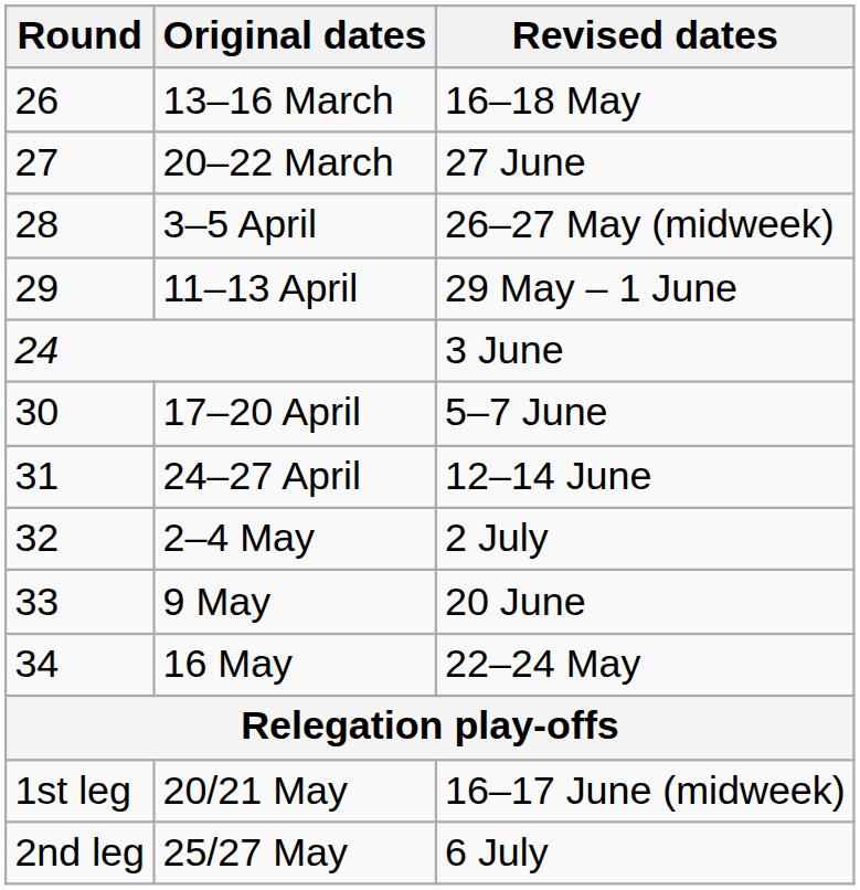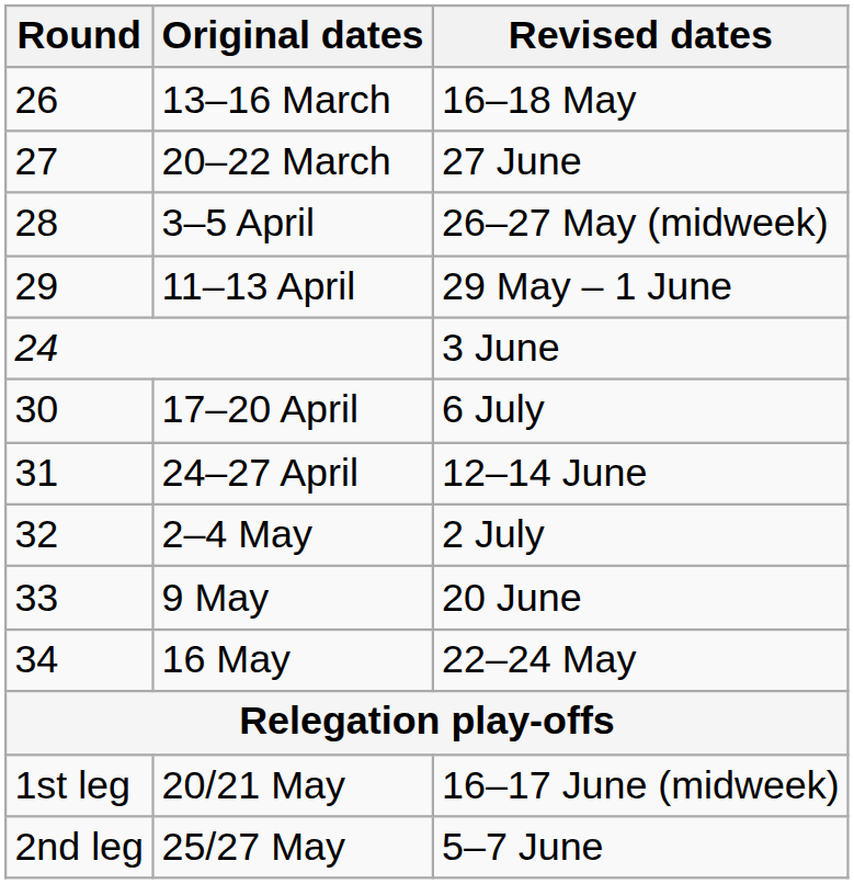 <table class="wikitable">
 <tr>
 <th>Round</th>
 <th>Original dates</th>
 <th>Revised dates</th>
 </tr>
 <tr>
 <td>26</td>
 <td>13–16 March</td>
 <td>16–18 May</td>
 </tr>
 <tr>
 <td>27</td>
 <td>20–22 March</td>
 <td>27 June</td>
 </tr>
 <tr>
 <td>28</td>
 <td>3–5 April</td>
 <td>26–27 May (midweek)</td>
 </tr>
 <tr>
 <td>29</td>
 <td>11–13 April</td>
 <td>29 May – 1 June</td>
 </tr>
 <tr>
 <td colspan="2"><em>24 </em></td>
 <td>3 June</td>
 </tr>
 <tr>
 <td>30</td>
 <td>17–20 April</td>
-<td>5–7 June</td>
+<td>6 July</td>
 </tr>
 <tr>
 <td>31</td>
 <td>24–27 April</td>
 <td>12–14 June</td>
 </tr>
 <tr>
 <td>32</td>
 <td>2–4 May</td>
 <td>2 July</td>
 </tr>
 <tr>
 <td>33</td>
 <td>9 May</td>
 <td>20 June</td>
 </tr>
 <tr>
 <td>34</td>
 <td>16 May</td>
 <td>22–24 May</td>
 </tr>
 <tr>
 <td colspan="3" style="text-align:center; background:whitesmoke;"><strong>Relegation play-offs</strong></td>
 </tr>
 <tr>
 <td>1st leg</td>
 <td>20/21 May</td>
 <td>16–17 June (midweek)</td>
 </tr>
 <tr>
 <td>2nd leg</td>
 <td>25/27 May</td>
-<td>6 July</td>
+<td>5–7 June</td>
 </tr>
 </table>
